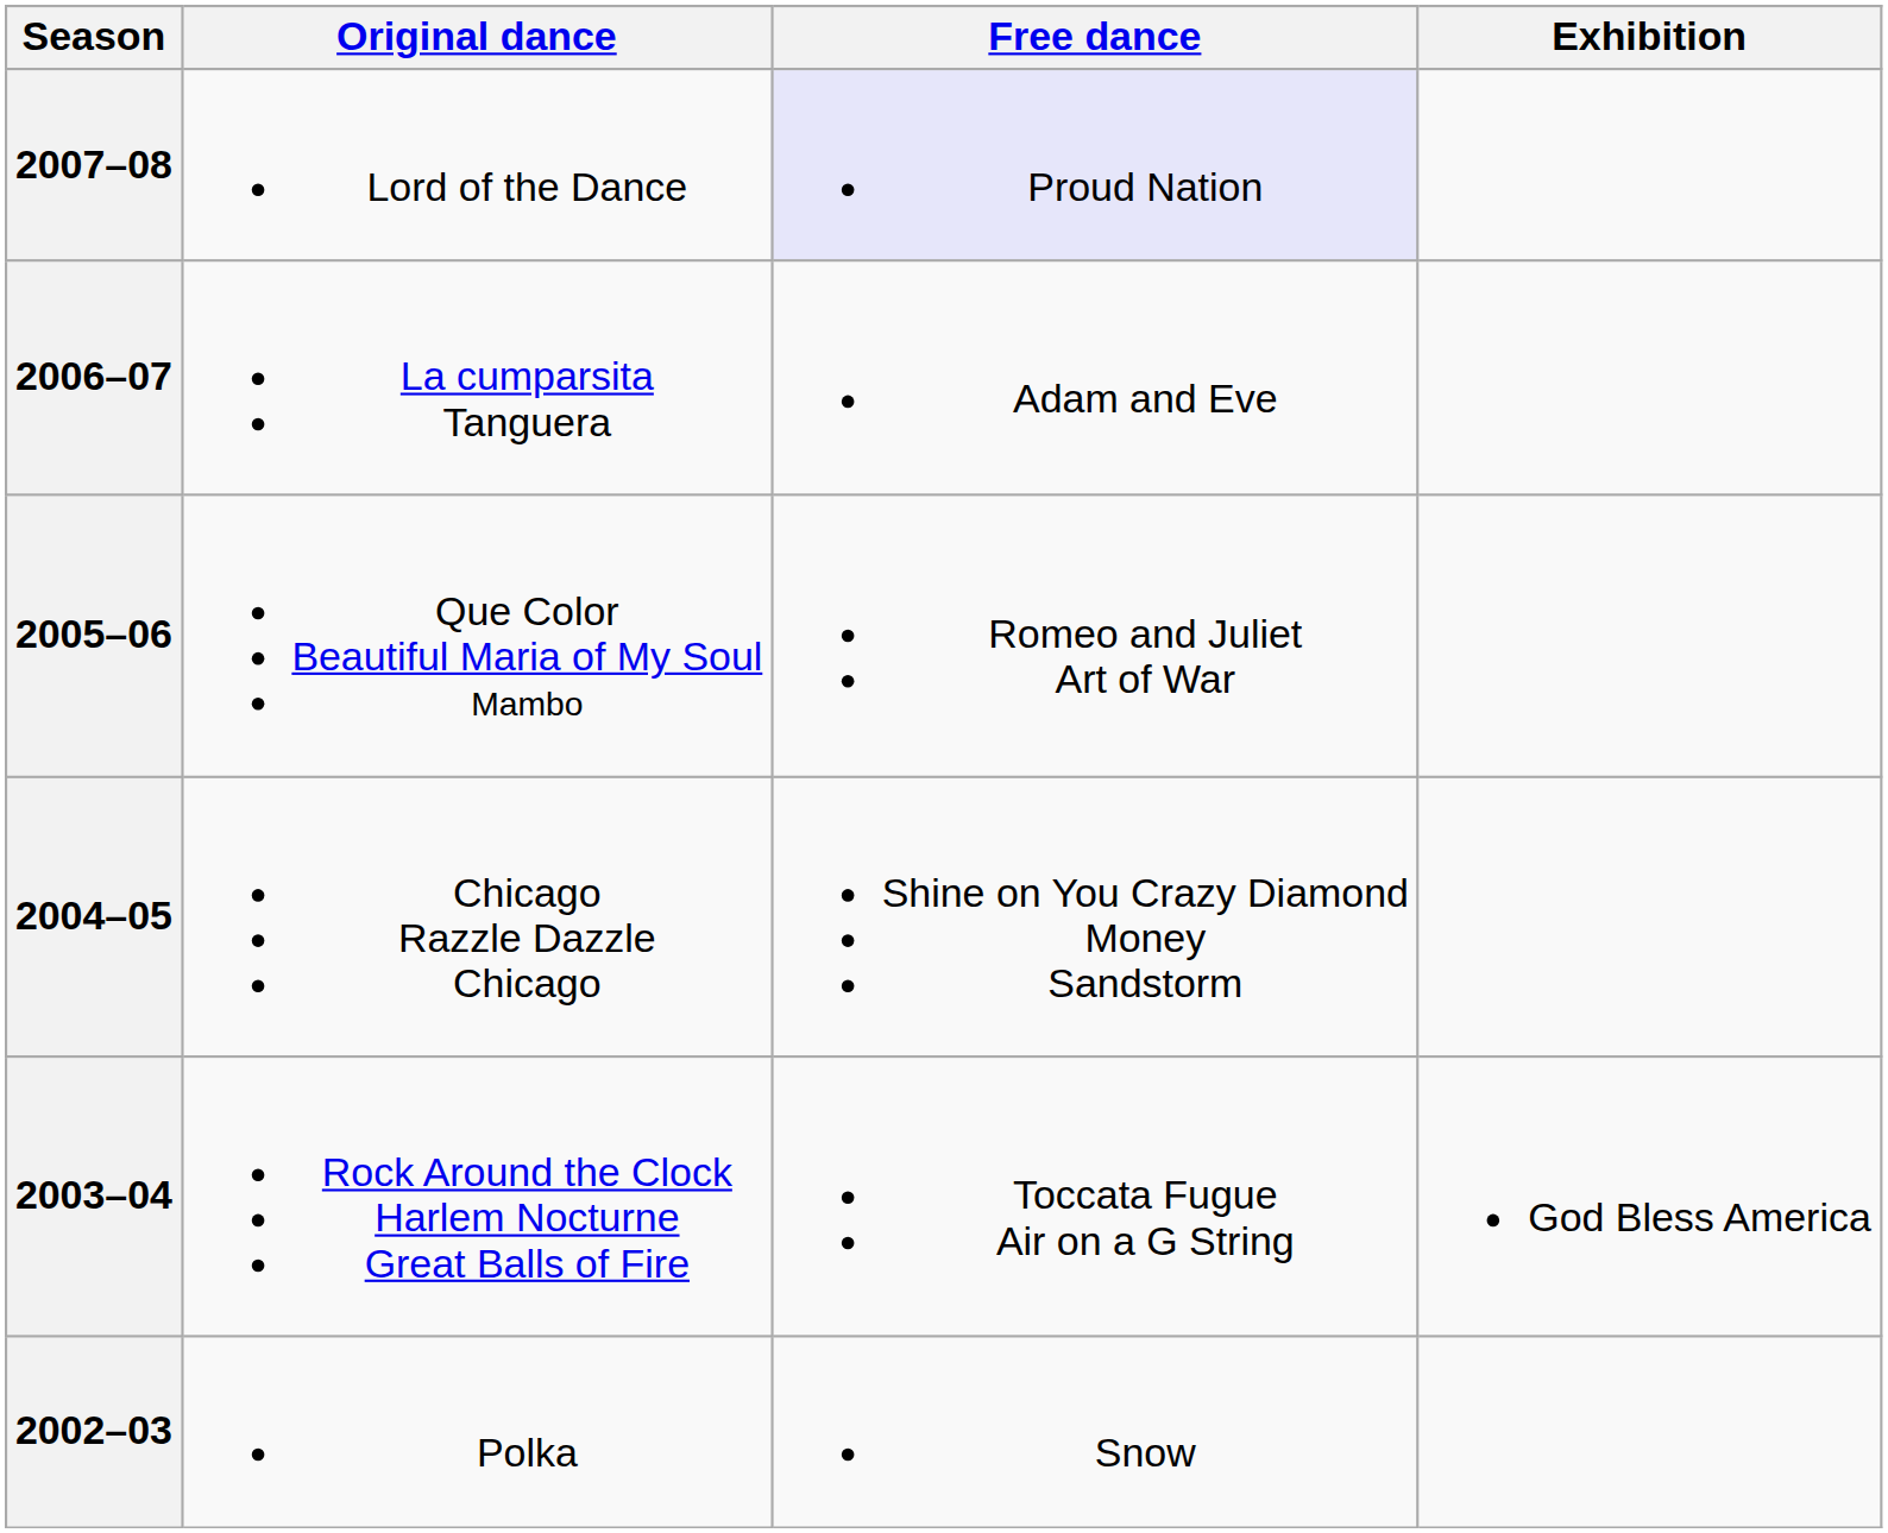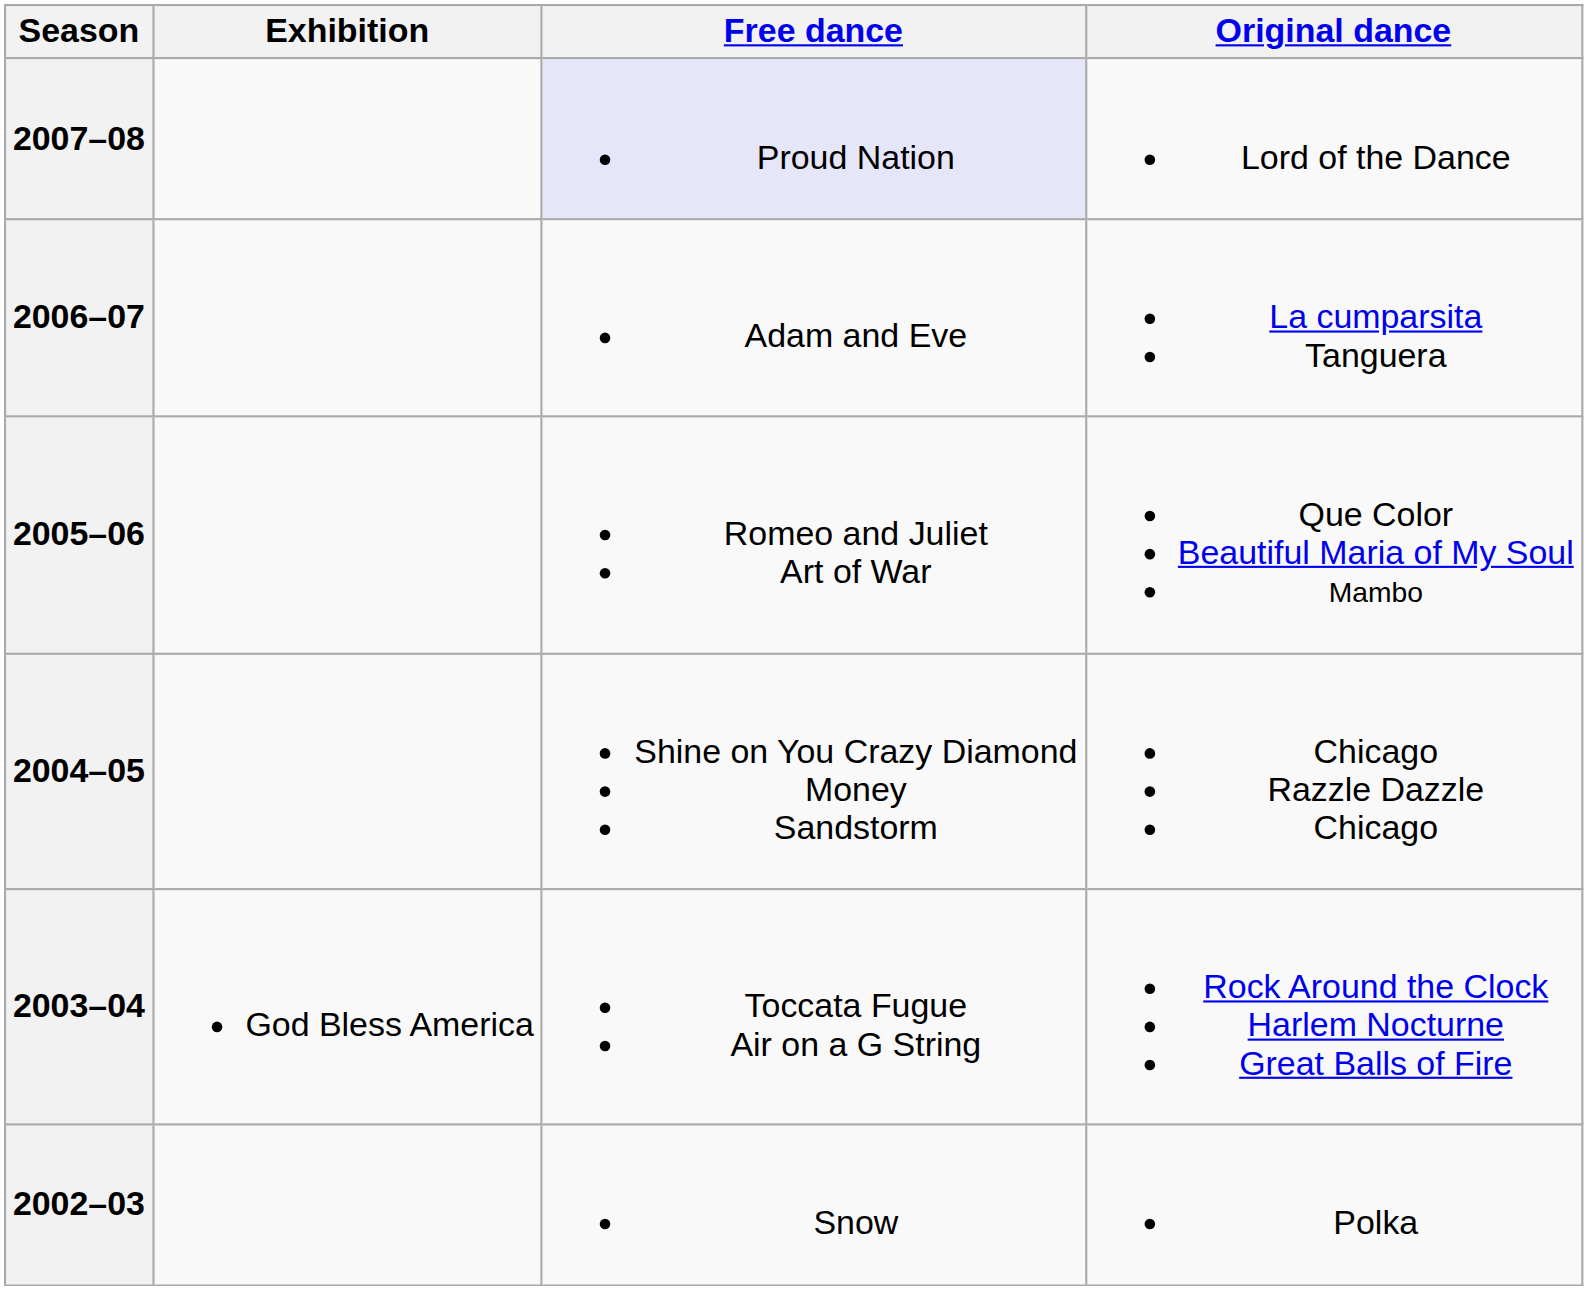 <table class="wikitable" style="text-align:center">
 <tr>
 <th>Season</th>
+<th>Exhibition</th>
+<th><a href='#'>Free dance</a></th>
 <th><a href='#'>Original dance</a></th>
-<th><a href='#'>Free dance</a></th>
-<th>Exhibition</th>
 </tr>
 <tr>
 <th>2007–08<br></th>
+<td></td>
+<td style="background: lavender;"><br><ul><li>Proud Nation <br></li></ul></td>
 <td><br><ul><li>Lord of the Dance <br></li></ul></td>
-<td style="background: lavender;"><br><ul><li>Proud Nation <br></li></ul></td>
-<td></td>
 </tr>
 <tr>
 <th>2006–07<br></th>
+<td></td>
+<td><br><ul><li>Adam and Eve <br></li></ul></td>
 <td><br><ul><li><a href='#'>La cumparsita</a></li><li>Tanguera</li></ul></td>
-<td><br><ul><li>Adam and Eve <br></li></ul></td>
-<td></td>
 </tr>
 <tr>
 <th>2005–06<br></th>
+<td></td>
+<td><br><ul><li>Romeo and Juliet <br></li><li>Art of War <br></li></ul></td>
 <td><br><ul><li> Que Color <br></li><li> <a href='#'>Beautiful Maria of My Soul</a> <br></li><li><small>Mambo</small></li></ul></td>
-<td><br><ul><li>Romeo and Juliet <br></li><li>Art of War <br></li></ul></td>
-<td></td>
 </tr>
 <tr>
 <th>2004–05<br></th>
+<td></td>
+<td><br><ul><li>Shine on You Crazy Diamond <br></li><li>Money <br></li><li>Sandstorm</li></ul></td>
 <td><br><ul><li> Chicago</li><li> Razzle Dazzle <br></li><li> Chicago</li></ul></td>
-<td><br><ul><li>Shine on You Crazy Diamond <br></li><li>Money <br></li><li>Sandstorm</li></ul></td>
-<td></td>
 </tr>
 <tr>
 <th>2003–04<br></th>
+<td><br><ul><li>God Bless America <br></li></ul></td>
+<td><br><ul><li>Toccata Fugue</li><li>Air on a G String</li></ul></td>
 <td><br><ul><li><a href='#'>Rock Around the Clock</a></li><li><a href='#'>Harlem Nocturne</a></li><li><a href='#'>Great Balls of Fire</a></li></ul></td>
-<td><br><ul><li>Toccata Fugue</li><li>Air on a G String</li></ul></td>
-<td><br><ul><li>God Bless America <br></li></ul></td>
 </tr>
 <tr>
 <th>2002–03<br></th>
+<td></td>
+<td><br><ul><li>Snow <br></li></ul></td>
 <td><br><ul><li>Polka <br></li></ul></td>
-<td><br><ul><li>Snow <br></li></ul></td>
-<td></td>
 </tr>
 </table>
